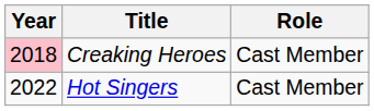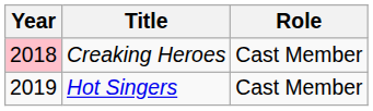 <table class="wikitable sortable">
 <tr>
 <th>Year</th>
 <th>Title</th>
 <th>Role</th>
 </tr>
 <tr>
 <td style="background: pink;">2018</td>
 <td><em>Creaking Heroes</em></td>
 <td>Cast Member</td>
 </tr>
 <tr>
-<td>2022</td>
+<td>2019</td>
 <td><em><a href='#'>Hot Singers</a></em></td>
 <td>Cast Member</td>
 </tr>
 </table>
